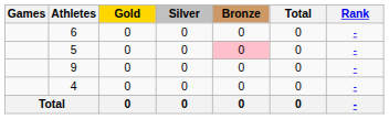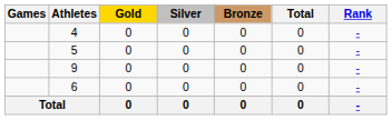 <table class="wikitable sortable" style="text-align:center; font-size:90%;">
 <tr>
 <th>Games</th>
 <th>Athletes</th>
 <th style="background:gold; width:4.5em; font-weight:bold;">Gold</th>
 <th style="background:silver; width:4.5em; font-weight:bold;">Silver</th>
 <th style="background:#cc9966; width:4.5em; font-weight:bold;">Bronze</th>
 <th style="width:4.5em; font-weight:bold;">Total</th>
 <th style="width:4.5em; font-weight:bold;"><a href='#'>Rank</a></th>
 </tr>
 <tr>
 <td align=left></td>
-<td>6</td>
+<td>4</td>
 <td>0</td>
 <td>0</td>
 <td>0</td>
 <td>0</td>
 <td><a href='#'>-</a></td>
 </tr>
 <tr>
 <td align=left></td>
 <td>5</td>
 <td>0</td>
 <td>0</td>
-<td style="background: pink;">0</td>
+<td>0</td>
 <td>0</td>
 <td><a href='#'>-</a></td>
 </tr>
 <tr>
 <td align=left></td>
 <td>9</td>
 <td>0</td>
 <td>0</td>
 <td>0</td>
 <td>0</td>
 <td><a href='#'>-</a></td>
 </tr>
 <tr>
 <td align=left></td>
-<td>4</td>
+<td>6</td>
 <td>0</td>
 <td>0</td>
 <td>0</td>
 <td>0</td>
 <td><a href='#'>-</a></td>
 </tr>
 <tr>
 <th colspan=2>Total</th>
 <th>0</th>
 <th>0</th>
 <th>0</th>
 <th>0</th>
 <th><a href='#'>-</a></th>
 </tr>
 </table>
